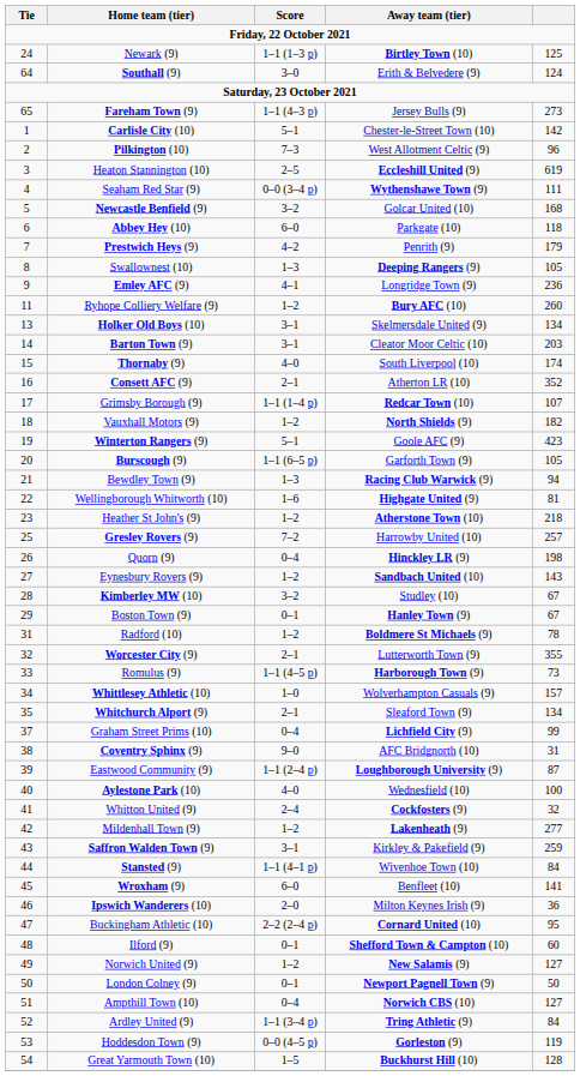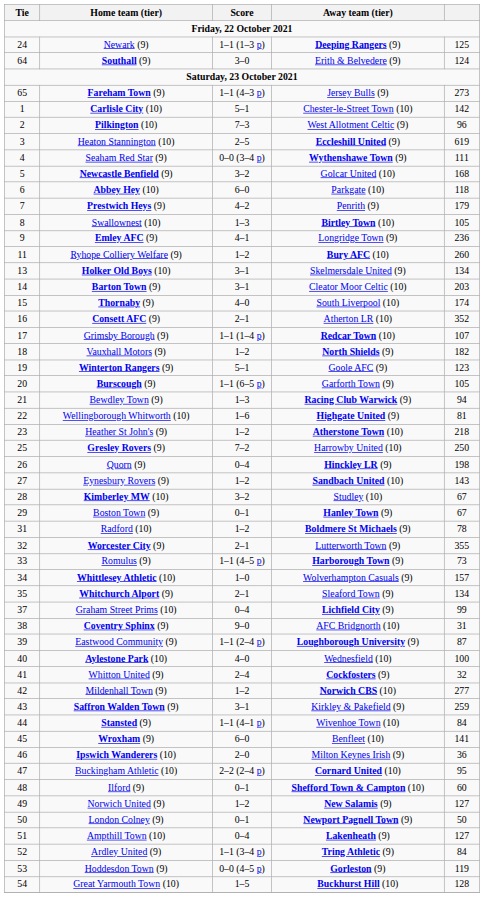 <table class="wikitable" style="width:700px;text-align:center;font-size:90%">
 <tr>
 <th scope="col" style="width: 7.50%">Tie</th>
 <th scope="col" style="width:36.25%">Home team (tier)</th>
 <th scope="col" style="width:12.50%">Score</th>
 <th scope="col" style="width:36.25%">Away team (tier)</th>
 <th scope="col" style="width: 7.50%"></th>
 </tr>
 <tr>
 <td colspan="5"><strong>Friday, 22 October 2021</strong></td>
 </tr>
 <tr>
 <td>24</td>
 <td><a href='#'>Newark</a> (9)</td>
 <td>1–1 (1–3 <a href='#'>p</a>)</td>
-<td><strong><a href='#'>Birtley Town</a></strong> (10)</td>
+<td><strong><a href='#'>Deeping Rangers</a></strong> (9)</td>
 <td>125</td>
 </tr>
 <tr>
 <td>64</td>
 <td><strong><a href='#'>Southall</a></strong> (9)</td>
 <td>3–0</td>
 <td><a href='#'>Erith & Belvedere</a> (9)</td>
 <td>124</td>
 </tr>
 <tr>
 <td colspan="5"><strong>Saturday, 23 October 2021</strong></td>
 </tr>
 <tr>
 <td>65</td>
 <td><strong><a href='#'>Fareham Town</a></strong> (9)</td>
 <td>1–1 (4–3 <a href='#'>p</a>)</td>
 <td><a href='#'>Jersey Bulls</a> (9)</td>
 <td>273</td>
 </tr>
 <tr>
 <td>1</td>
 <td><strong><a href='#'>Carlisle City</a></strong> (10)</td>
 <td>5–1</td>
 <td><a href='#'>Chester-le-Street Town</a> (10)</td>
 <td>142</td>
 </tr>
 <tr>
 <td>2</td>
 <td><strong><a href='#'>Pilkington</a></strong> (10)</td>
 <td>7–3</td>
 <td><a href='#'>West Allotment Celtic</a> (9)</td>
 <td>96</td>
 </tr>
 <tr>
 <td>3</td>
 <td><a href='#'>Heaton Stannington</a> (10)</td>
 <td>2–5</td>
 <td><strong><a href='#'>Eccleshill United</a></strong> (9)</td>
 <td>619</td>
 </tr>
 <tr>
 <td>4</td>
 <td><a href='#'>Seaham Red Star</a> (9)</td>
 <td>0–0 (3–4 <a href='#'>p</a>)</td>
 <td><strong><a href='#'>Wythenshawe Town</a></strong> (9)</td>
 <td>111</td>
 </tr>
 <tr>
 <td>5</td>
 <td><strong><a href='#'>Newcastle Benfield</a></strong> (9)</td>
 <td>3–2</td>
 <td><a href='#'>Golcar United</a> (10)</td>
 <td>168</td>
 </tr>
 <tr>
 <td>6</td>
 <td><strong><a href='#'>Abbey Hey</a></strong> (10)</td>
 <td>6–0</td>
 <td><a href='#'>Parkgate</a> (10)</td>
 <td>118</td>
 </tr>
 <tr>
 <td>7</td>
 <td><strong><a href='#'>Prestwich Heys</a></strong> (9)</td>
 <td>4–2</td>
 <td><a href='#'>Penrith</a> (9)</td>
 <td>179</td>
 </tr>
 <tr>
 <td>8</td>
 <td><a href='#'>Swallownest</a> (10)</td>
 <td>1–3</td>
-<td><strong><a href='#'>Deeping Rangers</a></strong> (9)</td>
+<td><strong><a href='#'>Birtley Town</a></strong> (10)</td>
 <td>105</td>
 </tr>
 <tr>
 <td>9</td>
 <td><strong><a href='#'>Emley AFC</a></strong> (9)</td>
 <td>4–1</td>
 <td><a href='#'>Longridge Town</a> (9)</td>
 <td>236</td>
 </tr>
 <tr>
 <td>11</td>
 <td><a href='#'>Ryhope Colliery Welfare</a> (9)</td>
 <td>1–2</td>
 <td><strong><a href='#'>Bury AFC</a></strong> (10)</td>
 <td>260</td>
 </tr>
 <tr>
 <td>13</td>
 <td><strong><a href='#'>Holker Old Boys</a></strong> (10)</td>
 <td>3–1</td>
 <td><a href='#'>Skelmersdale United</a> (9)</td>
 <td>134</td>
 </tr>
 <tr>
 <td>14</td>
 <td><strong><a href='#'>Barton Town</a></strong> (9)</td>
 <td>3–1</td>
 <td><a href='#'>Cleator Moor Celtic</a> (10)</td>
 <td>203</td>
 </tr>
 <tr>
 <td>15</td>
 <td><strong><a href='#'>Thornaby</a></strong> (9)</td>
 <td>4–0</td>
 <td><a href='#'>South Liverpool</a> (10)</td>
 <td>174</td>
 </tr>
 <tr>
 <td>16</td>
 <td><strong><a href='#'>Consett AFC</a></strong> (9)</td>
 <td>2–1</td>
 <td><a href='#'>Atherton LR</a> (10)</td>
 <td>352</td>
 </tr>
 <tr>
 <td>17</td>
 <td><a href='#'>Grimsby Borough</a> (9)</td>
 <td>1–1 (1–4 <a href='#'>p</a>)</td>
 <td><strong><a href='#'>Redcar Town</a></strong> (10)</td>
 <td>107</td>
 </tr>
 <tr>
 <td>18</td>
 <td><a href='#'>Vauxhall Motors</a> (9)</td>
 <td>1–2</td>
 <td><strong><a href='#'>North Shields</a></strong> (9)</td>
 <td>182</td>
 </tr>
 <tr>
 <td>19</td>
 <td><strong><a href='#'>Winterton Rangers</a></strong> (9)</td>
 <td>5–1</td>
 <td><a href='#'>Goole AFC</a> (9)</td>
-<td>423</td>
+<td>123</td>
 </tr>
 <tr>
 <td>20</td>
 <td><strong><a href='#'>Burscough</a></strong> (9)</td>
 <td>1–1 (6–5 <a href='#'>p</a>)</td>
 <td><a href='#'>Garforth Town</a> (9)</td>
 <td>105</td>
 </tr>
 <tr>
 <td>21</td>
 <td><a href='#'>Bewdley Town</a> (9)</td>
 <td>1–3</td>
 <td><strong><a href='#'>Racing Club Warwick</a></strong> (9)</td>
 <td>94</td>
 </tr>
 <tr>
 <td>22</td>
 <td><a href='#'>Wellingborough Whitworth</a> (10)</td>
 <td>1–6</td>
 <td><strong><a href='#'>Highgate United</a></strong> (9)</td>
 <td>81</td>
 </tr>
 <tr>
 <td>23</td>
 <td><a href='#'>Heather St John's</a> (9)</td>
 <td>1–2</td>
 <td><strong><a href='#'>Atherstone Town</a></strong> (10)</td>
 <td>218</td>
 </tr>
 <tr>
 <td>25</td>
 <td><strong><a href='#'>Gresley Rovers</a></strong> (9)</td>
 <td>7–2</td>
 <td><a href='#'>Harrowby United</a> (10)</td>
-<td>257</td>
+<td>250</td>
 </tr>
 <tr>
 <td>26</td>
 <td><a href='#'>Quorn</a> (9)</td>
 <td>0–4</td>
 <td><strong><a href='#'>Hinckley LR</a></strong> (9)</td>
 <td>198</td>
 </tr>
 <tr>
 <td>27</td>
 <td><a href='#'>Eynesbury Rovers</a> (9)</td>
 <td>1–2</td>
 <td><strong><a href='#'>Sandbach United</a></strong> (10)</td>
 <td>143</td>
 </tr>
 <tr>
 <td>28</td>
 <td><strong><a href='#'>Kimberley MW</a></strong> (10)</td>
 <td>3–2</td>
 <td><a href='#'>Studley</a> (10)</td>
 <td>67</td>
 </tr>
 <tr>
 <td>29</td>
 <td><a href='#'>Boston Town</a> (9)</td>
 <td>0–1</td>
 <td><strong><a href='#'>Hanley Town</a></strong> (9)</td>
 <td>67</td>
 </tr>
 <tr>
 <td>31</td>
 <td><a href='#'>Radford</a> (10)</td>
 <td>1–2</td>
 <td><strong><a href='#'>Boldmere St Michaels</a></strong> (9)</td>
 <td>78</td>
 </tr>
 <tr>
 <td>32</td>
 <td><strong><a href='#'>Worcester City</a></strong> (9)</td>
 <td>2–1</td>
 <td><a href='#'>Lutterworth Town</a> (9)</td>
 <td>355</td>
 </tr>
 <tr>
 <td>33</td>
 <td><a href='#'>Romulus</a> (9)</td>
 <td>1–1 (4–5 <a href='#'>p</a>)</td>
 <td><strong><a href='#'>Harborough Town</a></strong> (9)</td>
 <td>73</td>
 </tr>
 <tr>
 <td>34</td>
 <td><strong><a href='#'>Whittlesey Athletic</a></strong> (10)</td>
 <td>1–0</td>
 <td><a href='#'>Wolverhampton Casuals</a> (9)</td>
 <td>157</td>
 </tr>
 <tr>
 <td>35</td>
 <td><strong><a href='#'>Whitchurch Alport</a></strong> (9)</td>
 <td>2–1</td>
 <td><a href='#'>Sleaford Town</a> (9)</td>
 <td>134</td>
 </tr>
 <tr>
 <td>37</td>
 <td><a href='#'>Graham Street Prims</a> (10)</td>
 <td>0–4</td>
 <td><strong><a href='#'>Lichfield City</a></strong> (9)</td>
 <td>99</td>
 </tr>
 <tr>
 <td>38</td>
 <td><strong><a href='#'>Coventry Sphinx</a></strong> (9)</td>
 <td>9–0</td>
 <td><a href='#'>AFC Bridgnorth</a> (10)</td>
 <td>31</td>
 </tr>
 <tr>
 <td>39</td>
 <td><a href='#'>Eastwood Community</a> (9)</td>
 <td>1–1 (2–4 <a href='#'>p</a>)</td>
 <td><strong><a href='#'>Loughborough University</a></strong> (9)</td>
 <td>87</td>
 </tr>
 <tr>
 <td>40</td>
 <td><strong><a href='#'>Aylestone Park</a></strong> (10)</td>
 <td>4–0</td>
 <td><a href='#'>Wednesfield</a> (10)</td>
 <td>100</td>
 </tr>
 <tr>
 <td>41</td>
 <td><a href='#'>Whitton United</a> (9)</td>
 <td>2–4</td>
 <td><strong><a href='#'>Cockfosters</a></strong> (9)</td>
 <td>32</td>
 </tr>
 <tr>
 <td>42</td>
 <td><a href='#'>Mildenhall Town</a> (9)</td>
 <td>1–2</td>
-<td><strong><a href='#'>Lakenheath</a></strong> (9)</td>
+<td><strong><a href='#'>Norwich CBS</a></strong> (10)</td>
 <td>277</td>
 </tr>
 <tr>
 <td>43</td>
 <td><strong><a href='#'>Saffron Walden Town</a></strong> (9)</td>
 <td>3–1</td>
 <td><a href='#'>Kirkley & Pakefield</a> (9)</td>
 <td>259</td>
 </tr>
 <tr>
 <td>44</td>
 <td><strong><a href='#'>Stansted</a></strong> (9)</td>
 <td>1–1 (4–1 <a href='#'>p</a>)</td>
 <td><a href='#'>Wivenhoe Town</a> (10)</td>
 <td>84</td>
 </tr>
 <tr>
 <td>45</td>
 <td><strong><a href='#'>Wroxham</a></strong> (9)</td>
 <td>6–0</td>
 <td><a href='#'>Benfleet</a> (10)</td>
 <td>141</td>
 </tr>
 <tr>
 <td>46</td>
 <td><strong><a href='#'>Ipswich Wanderers</a></strong> (10)</td>
 <td>2–0</td>
 <td><a href='#'>Milton Keynes Irish</a> (9)</td>
 <td>36</td>
 </tr>
 <tr>
 <td>47</td>
 <td><a href='#'>Buckingham Athletic</a> (10)</td>
 <td>2–2 (2–4 <a href='#'>p</a>)</td>
 <td><strong><a href='#'>Cornard United</a></strong> (10)</td>
 <td>95</td>
 </tr>
 <tr>
 <td>48</td>
 <td><a href='#'>Ilford</a> (9)</td>
 <td>0–1</td>
 <td><strong><a href='#'>Shefford Town & Campton</a></strong> (10)</td>
 <td>60</td>
 </tr>
 <tr>
 <td>49</td>
 <td><a href='#'>Norwich United</a> (9)</td>
 <td>1–2</td>
 <td><strong><a href='#'>New Salamis</a></strong> (9)</td>
 <td>127</td>
 </tr>
 <tr>
 <td>50</td>
 <td><a href='#'>London Colney</a> (9)</td>
 <td>0–1</td>
 <td><strong><a href='#'>Newport Pagnell Town</a></strong> (9)</td>
 <td>50</td>
 </tr>
 <tr>
 <td>51</td>
 <td><a href='#'>Ampthill Town</a> (10)</td>
 <td>0–4</td>
-<td><strong><a href='#'>Norwich CBS</a></strong> (10)</td>
+<td><strong><a href='#'>Lakenheath</a></strong> (9)</td>
 <td>127</td>
 </tr>
 <tr>
 <td>52</td>
 <td><a href='#'>Ardley United</a> (9)</td>
 <td>1–1 (3–4 <a href='#'>p</a>)</td>
 <td><strong><a href='#'>Tring Athletic</a></strong> (9)</td>
 <td>84</td>
 </tr>
 <tr>
 <td>53</td>
 <td><a href='#'>Hoddesdon Town</a> (9)</td>
 <td>0–0 (4–5 <a href='#'>p</a>)</td>
 <td><strong><a href='#'>Gorleston</a></strong> (9)</td>
 <td>119</td>
 </tr>
 <tr>
 <td>54</td>
 <td><a href='#'>Great Yarmouth Town</a> (10)</td>
 <td>1–5</td>
 <td><strong><a href='#'>Buckhurst Hill</a></strong> (10)</td>
 <td>128</td>
 </tr>
 <tr>
 </tr>
 </table>
